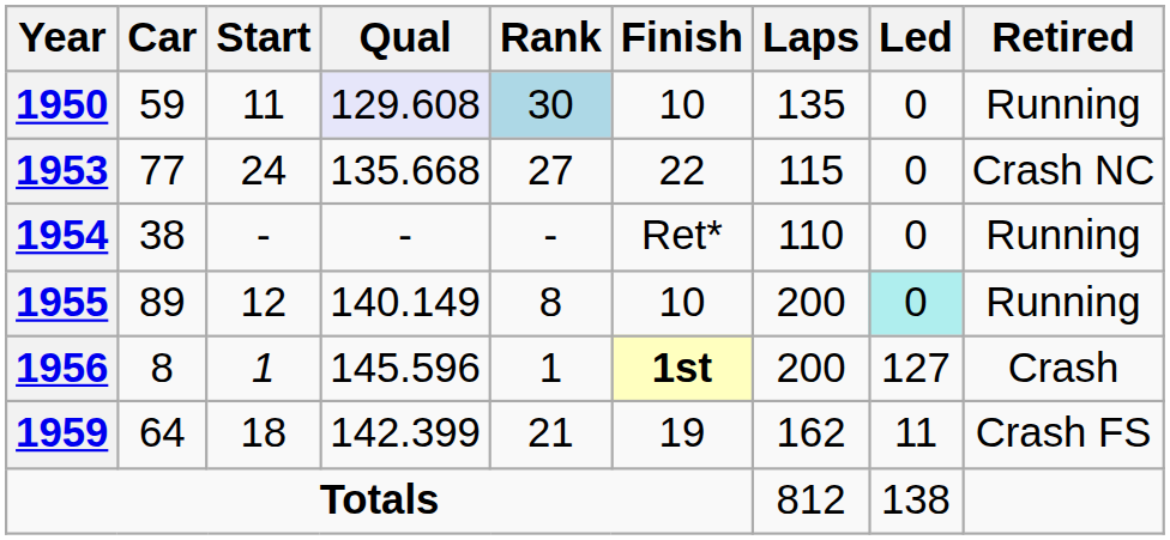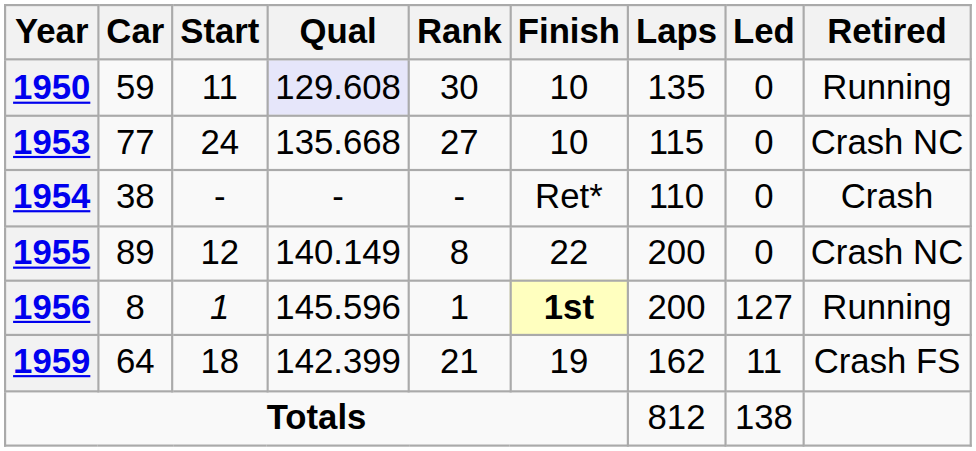 <table class="wikitable" style="text-align:center">
 <tr>
 <th>Year</th>
 <th>Car</th>
 <th>Start</th>
 <th>Qual</th>
 <th>Rank</th>
 <th>Finish</th>
 <th>Laps</th>
 <th>Led</th>
 <th>Retired</th>
 </tr>
 <tr>
 <th><a href='#'>1950</a></th>
 <td>59</td>
 <td>11</td>
 <td style="background: lavender;">129.608</td>
-<td style="background: lightblue;">30</td>
+<td>30</td>
 <td>10</td>
 <td>135</td>
 <td>0</td>
 <td>Running</td>
 </tr>
 <tr>
 <th><a href='#'>1953</a></th>
 <td>77</td>
 <td>24</td>
 <td>135.668</td>
 <td>27</td>
-<td>22</td>
+<td>10</td>
 <td>115</td>
 <td>0</td>
 <td>Crash NC</td>
 </tr>
 <tr>
 <th><a href='#'>1954</a></th>
 <td>38</td>
 <td>-</td>
 <td>-</td>
 <td>-</td>
 <td>Ret*</td>
 <td>110</td>
 <td>0</td>
-<td>Running</td>
+<td>Crash</td>
 </tr>
 <tr>
 <th><a href='#'>1955</a></th>
 <td>89</td>
 <td>12</td>
 <td>140.149</td>
 <td>8</td>
-<td>10</td>
+<td>22</td>
 <td>200</td>
-<td style="background: paleturquoise;">0</td>
-<td>Running</td>
+<td>0</td>
+<td>Crash NC</td>
 </tr>
 <tr>
 <th><a href='#'>1956</a></th>
 <td>8</td>
 <td><em>1</em></td>
 <td>145.596</td>
 <td>1</td>
 <td style="background:#ffffbf;"><strong>1st</strong></td>
 <td>200</td>
 <td>127</td>
-<td>Crash</td>
+<td>Running</td>
 </tr>
 <tr>
 <th><a href='#'>1959</a></th>
 <td>64</td>
 <td>18</td>
 <td>142.399</td>
 <td>21</td>
 <td>19</td>
 <td>162</td>
 <td>11</td>
 <td>Crash FS</td>
 </tr>
 <tr>
 <td colspan=6><strong>Totals</strong></td>
 <td>812</td>
 <td>138</td>
 <td></td>
 </tr>
 </table>
